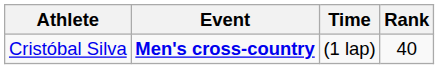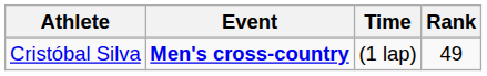 <table class=wikitable style="font-size:90%">
 <tr>
 <th>Athlete</th>
 <th>Event</th>
 <th>Time</th>
 <th>Rank</th>
 </tr>
 <tr align=center>
 <td align=left><a href='#'>Cristóbal Silva</a></td>
 <td align=left><strong><a href='#'>Men's cross-country</a></strong></td>
 <td> (1 lap)</td>
-<td>40</td>
+<td>49</td>
 </tr>
 </table>
